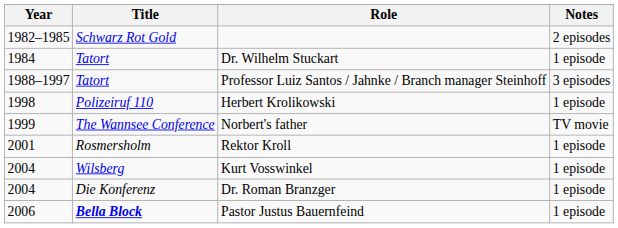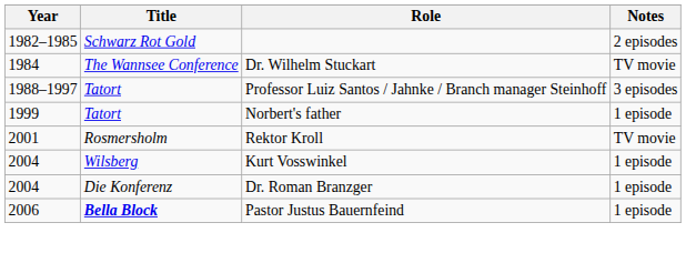 <table class="wikitable sortable">
 <tr>
 </tr>
 <tr>
 <th>Year</th>
 <th>Title</th>
 <th>Role</th>
 <th class="unsortable">Notes</th>
 </tr>
 <tr>
 <td>1982–1985</td>
 <td><em><a href='#'>Schwarz Rot Gold</a></em></td>
 <td></td>
 <td>2 episodes</td>
 </tr>
 <tr>
 <td>1984</td>
-<td><em><a href='#'>Tatort</a></em></td>
+<td><em><a href='#'>The Wannsee Conference</a></em></td>
 <td>Dr. Wilhelm Stuckart</td>
-<td>1 episode</td>
+<td>TV movie</td>
 </tr>
 <tr>
 <td>1988–1997</td>
 <td><em><a href='#'>Tatort</a></em></td>
 <td>Professor Luiz Santos / Jahnke / Branch manager Steinhoff</td>
 <td>3 episodes</td>
 </tr>
 <tr>
-<td>1998</td>
-<td><em><a href='#'>Polizeiruf 110</a></em></td>
-<td>Herbert Krolikowski</td>
+<td>1999</td>
+<td><em><a href='#'>Tatort</a></em></td>
+<td>Norbert's father</td>
 <td>1 episode</td>
-</tr>
-<tr>
-<td>1999</td>
-<td><em><a href='#'>The Wannsee Conference</a></em></td>
-<td>Norbert's father</td>
-<td>TV movie</td>
 </tr>
 <tr>
 <td>2001</td>
 <td><em>Rosmersholm</em></td>
 <td>Rektor Kroll</td>
-<td>1 episode</td>
+<td>TV movie</td>
 </tr>
 <tr>
 <td>2004</td>
 <td><em><a href='#'>Wilsberg</a></em></td>
 <td>Kurt Vosswinkel</td>
 <td>1 episode</td>
 </tr>
 <tr>
 <td>2004</td>
 <td><em>Die Konferenz</em></td>
 <td>Dr. Roman Branzger</td>
 <td>1 episode</td>
 </tr>
 <tr>
 <td>2006</td>
 <td><strong><em><a href='#'>Bella Block</a></em></strong></td>
 <td>Pastor Justus Bauernfeind</td>
 <td>1 episode</td>
 </tr>
 </table>
